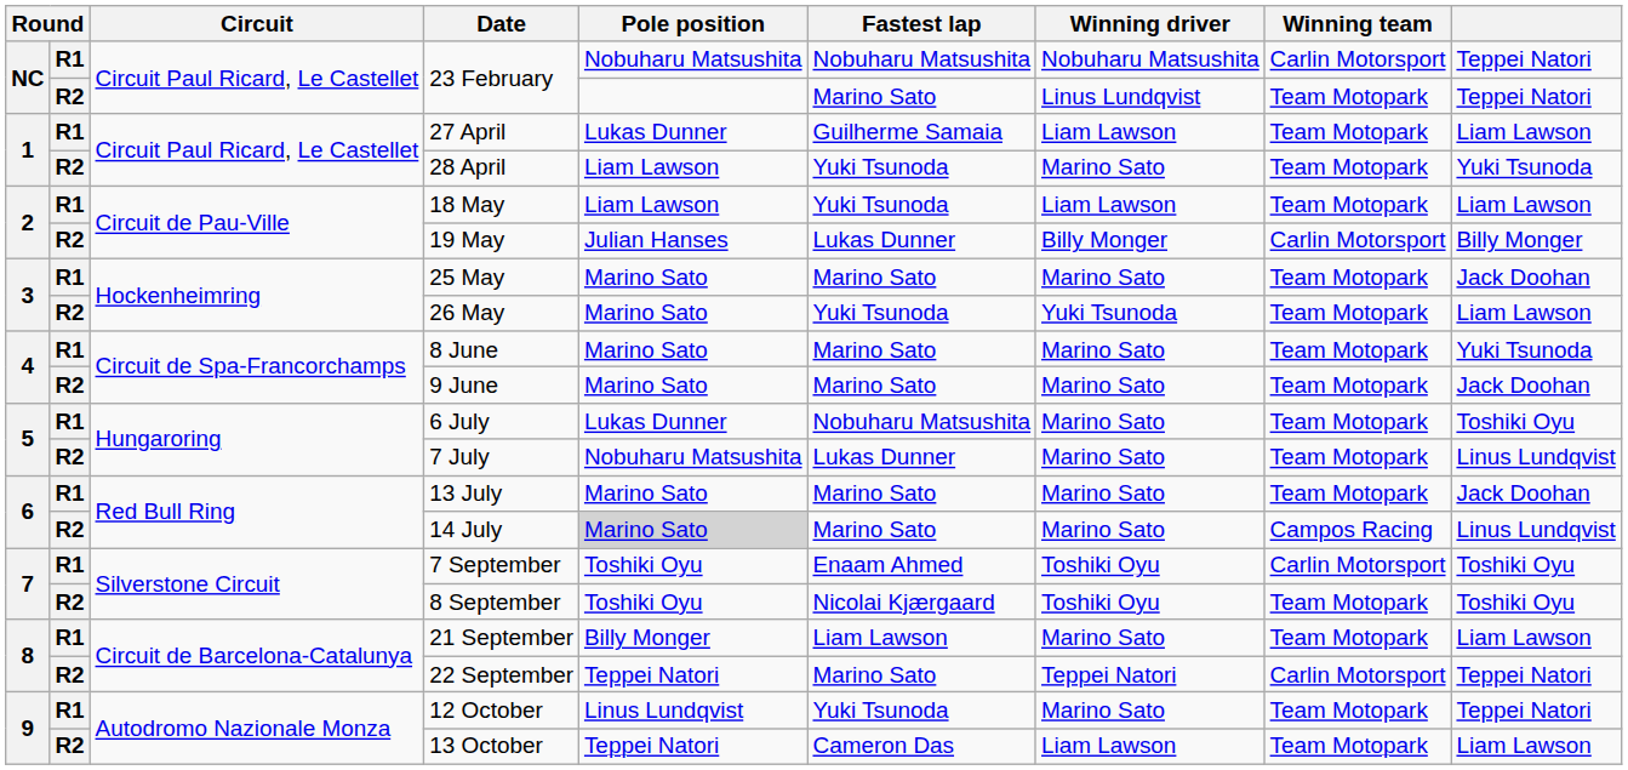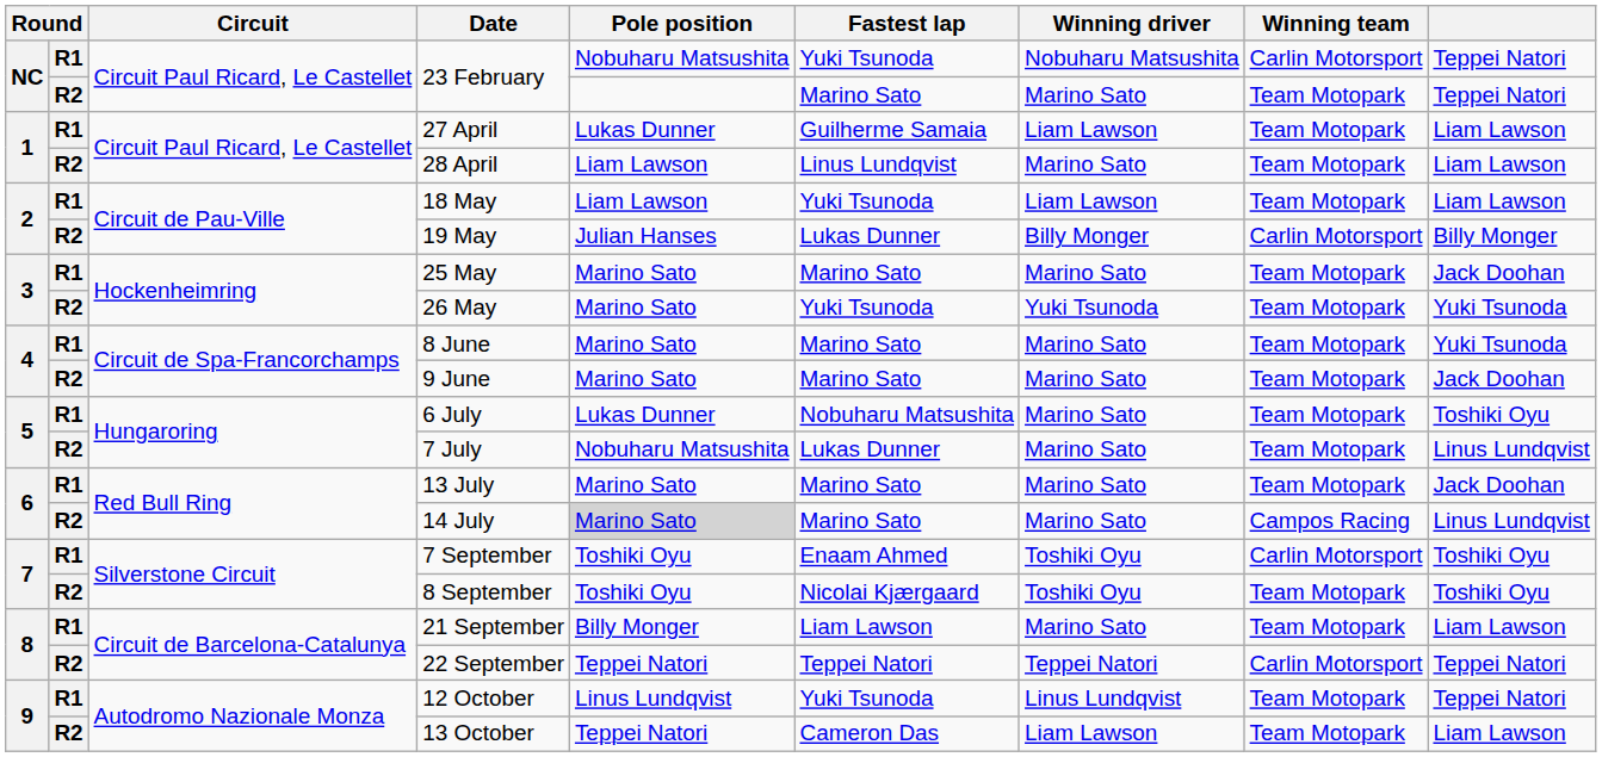 <table class="wikitable" style="font-size: 85%;">
 <tr>
 <th colspan=2>Round</th>
 <th>Circuit</th>
 <th>Date</th>
 <th>Pole position</th>
 <th>Fastest lap</th>
 <th>Winning driver</th>
 <th>Winning team</th>
 <th></th>
 </tr>
 <tr>
 <th rowspan=2>NC</th>
 <th>R1</th>
 <td rowspan=2 nowrap> <a href='#'>Circuit Paul Ricard</a>, <a href='#'>Le Castellet</a></td>
 <td rowspan=2>23 February</td>
 <td nowrap> <a href='#'>Nobuharu Matsushita</a></td>
-<td nowrap> <a href='#'>Nobuharu Matsushita</a></td>
+<td> <a href='#'>Yuki Tsunoda</a></td>
 <td nowrap> <a href='#'>Nobuharu Matsushita</a></td>
 <td nowrap> <a href='#'>Carlin Motorsport</a></td>
 <td nowrap> <a href='#'>Teppei Natori</a></td>
 </tr>
 <tr>
 <th>R2</th>
 <td></td>
 <td> <a href='#'>Marino Sato</a></td>
-<td> <a href='#'>Linus Lundqvist</a></td>
+<td> <a href='#'>Marino Sato</a></td>
 <td> <a href='#'>Team Motopark</a></td>
 <td> <a href='#'>Teppei Natori</a></td>
 </tr>
 <tr>
 <th rowspan=2>1</th>
 <th>R1</th>
 <td rowspan=2 nowrap> <a href='#'>Circuit Paul Ricard</a>, <a href='#'>Le Castellet</a></td>
 <td>27 April</td>
 <td> <a href='#'>Lukas Dunner</a></td>
 <td> <a href='#'>Guilherme Samaia</a></td>
 <td> <a href='#'>Liam Lawson</a></td>
 <td nowrap> <a href='#'>Team Motopark</a></td>
 <td> <a href='#'>Liam Lawson</a></td>
 </tr>
 <tr>
 <th>R2</th>
 <td>28 April</td>
 <td> <a href='#'>Liam Lawson</a></td>
-<td> <a href='#'>Yuki Tsunoda</a></td>
+<td> <a href='#'>Linus Lundqvist</a></td>
 <td> <a href='#'>Marino Sato</a></td>
 <td> <a href='#'>Team Motopark</a></td>
-<td> <a href='#'>Yuki Tsunoda</a></td>
+<td> <a href='#'>Liam Lawson</a></td>
 </tr>
 <tr>
 <th rowspan=2>2</th>
 <th>R1</th>
 <td rowspan=2> <a href='#'>Circuit de Pau-Ville</a></td>
 <td>18 May</td>
 <td> <a href='#'>Liam Lawson</a></td>
 <td> <a href='#'>Yuki Tsunoda</a></td>
 <td> <a href='#'>Liam Lawson</a></td>
 <td> <a href='#'>Team Motopark</a></td>
 <td> <a href='#'>Liam Lawson</a></td>
 </tr>
 <tr>
 <th>R2</th>
 <td>19 May</td>
 <td> <a href='#'>Julian Hanses</a></td>
 <td> <a href='#'>Lukas Dunner</a></td>
 <td> <a href='#'>Billy Monger</a></td>
 <td nowrap> <a href='#'>Carlin Motorsport</a></td>
 <td> <a href='#'>Billy Monger</a></td>
 </tr>
 <tr>
 <th rowspan=2>3</th>
 <th>R1</th>
 <td rowspan=2>  <a href='#'>Hockenheimring</a></td>
 <td>25 May</td>
 <td> <a href='#'>Marino Sato</a></td>
 <td> <a href='#'>Marino Sato</a></td>
 <td> <a href='#'>Marino Sato</a></td>
 <td> <a href='#'>Team Motopark</a></td>
 <td> <a href='#'>Jack Doohan</a></td>
 </tr>
 <tr>
 <th>R2</th>
 <td>26 May</td>
 <td> <a href='#'>Marino Sato</a></td>
 <td> <a href='#'>Yuki Tsunoda</a></td>
 <td nowrap> <a href='#'>Yuki Tsunoda</a></td>
 <td> <a href='#'>Team Motopark</a></td>
-<td> <a href='#'>Liam Lawson</a></td>
+<td> <a href='#'>Yuki Tsunoda</a></td>
 </tr>
 <tr>
 <th rowspan=2>4</th>
 <th>R1</th>
 <td rowspan=2> <a href='#'>Circuit de Spa-Francorchamps</a></td>
 <td>8 June</td>
 <td> <a href='#'>Marino Sato</a></td>
 <td> <a href='#'>Marino Sato</a></td>
 <td> <a href='#'>Marino Sato</a></td>
 <td> <a href='#'>Team Motopark</a></td>
 <td> <a href='#'>Yuki Tsunoda</a></td>
 </tr>
 <tr>
 <th>R2</th>
 <td>9 June</td>
 <td> <a href='#'>Marino Sato</a></td>
 <td> <a href='#'>Marino Sato</a></td>
 <td> <a href='#'>Marino Sato</a></td>
 <td> <a href='#'>Team Motopark</a></td>
 <td> <a href='#'>Jack Doohan</a></td>
 </tr>
 <tr>
 <th rowspan=2>5</th>
 <th>R1</th>
 <td rowspan=2> <a href='#'>Hungaroring</a></td>
 <td>6 July</td>
 <td> <a href='#'>Lukas Dunner</a></td>
 <td nowrap> <a href='#'>Nobuharu Matsushita</a></td>
 <td> <a href='#'>Marino Sato</a></td>
 <td> <a href='#'>Team Motopark</a></td>
 <td> <a href='#'>Toshiki Oyu</a></td>
 </tr>
 <tr>
 <th>R2</th>
 <td>7 July</td>
 <td nowrap> <a href='#'>Nobuharu Matsushita</a></td>
 <td> <a href='#'>Lukas Dunner</a></td>
 <td> <a href='#'>Marino Sato</a></td>
 <td> <a href='#'>Team Motopark</a></td>
 <td> <a href='#'>Linus Lundqvist</a></td>
 </tr>
 <tr>
 <th rowspan=2>6</th>
 <th>R1</th>
 <td rowspan=2> <a href='#'>Red Bull Ring</a></td>
 <td>13 July</td>
 <td> <a href='#'>Marino Sato</a></td>
 <td> <a href='#'>Marino Sato</a></td>
 <td> <a href='#'>Marino Sato</a></td>
 <td> <a href='#'>Team Motopark</a></td>
 <td> <a href='#'>Jack Doohan</a></td>
 </tr>
 <tr>
 <th>R2</th>
 <td>14 July</td>
 <td style="background: lightgrey;"> <a href='#'>Marino Sato</a></td>
 <td> <a href='#'>Marino Sato</a></td>
 <td> <a href='#'>Marino Sato</a></td>
 <td> <a href='#'>Campos Racing</a></td>
 <td nowrap> <a href='#'>Linus Lundqvist</a></td>
 </tr>
 <tr>
 <th rowspan=2>7</th>
 <th>R1</th>
 <td rowspan=2> <a href='#'>Silverstone Circuit</a></td>
 <td>7 September</td>
 <td> <a href='#'>Toshiki Oyu</a></td>
 <td> <a href='#'>Enaam Ahmed</a></td>
 <td> <a href='#'>Toshiki Oyu</a></td>
 <td> <a href='#'>Carlin Motorsport</a></td>
 <td> <a href='#'>Toshiki Oyu</a></td>
 </tr>
 <tr>
 <th>R2</th>
 <td>8 September</td>
 <td> <a href='#'>Toshiki Oyu</a></td>
 <td nowrap> <a href='#'>Nicolai Kjærgaard</a></td>
 <td> <a href='#'>Toshiki Oyu</a></td>
 <td> <a href='#'>Team Motopark</a></td>
 <td> <a href='#'>Toshiki Oyu</a></td>
 </tr>
 <tr>
 <th rowspan=2>8</th>
 <th>R1</th>
 <td rowspan=2> <a href='#'>Circuit de Barcelona-Catalunya</a></td>
 <td nowrap>21 September</td>
 <td> <a href='#'>Billy Monger</a></td>
 <td> <a href='#'>Liam Lawson</a></td>
 <td> <a href='#'>Marino Sato</a></td>
 <td> <a href='#'>Team Motopark</a></td>
 <td> <a href='#'>Liam Lawson</a></td>
 </tr>
 <tr>
 <th>R2</th>
 <td>22 September</td>
 <td> <a href='#'>Teppei Natori</a></td>
-<td> <a href='#'>Marino Sato</a></td>
+<td> <a href='#'>Teppei Natori</a></td>
 <td> <a href='#'>Teppei Natori</a></td>
 <td> <a href='#'>Carlin Motorsport</a></td>
 <td> <a href='#'>Teppei Natori</a></td>
 </tr>
 <tr>
 <th rowspan=2>9</th>
 <th>R1</th>
 <td rowspan=2> <a href='#'>Autodromo Nazionale Monza</a></td>
 <td>12 October</td>
 <td> <a href='#'>Linus Lundqvist</a></td>
 <td> <a href='#'>Yuki Tsunoda</a></td>
-<td> <a href='#'>Marino Sato</a></td>
+<td> <a href='#'>Linus Lundqvist</a></td>
 <td> <a href='#'>Team Motopark</a></td>
 <td> <a href='#'>Teppei Natori</a></td>
 </tr>
 <tr>
 <th>R2</th>
 <td>13 October</td>
 <td> <a href='#'>Teppei Natori</a></td>
 <td> <a href='#'>Cameron Das</a></td>
 <td> <a href='#'>Liam Lawson</a></td>
 <td> <a href='#'>Team Motopark</a></td>
 <td> <a href='#'>Liam Lawson</a></td>
 </tr>
 </table>
